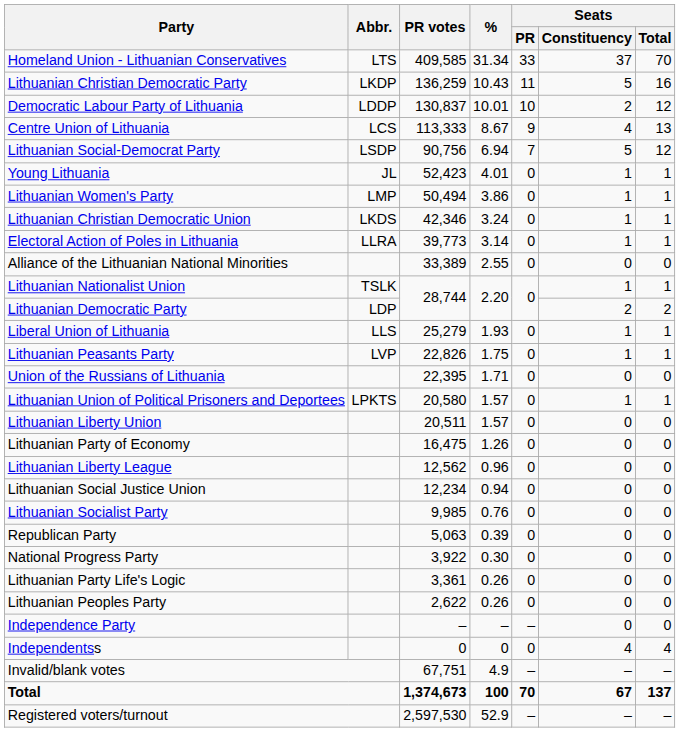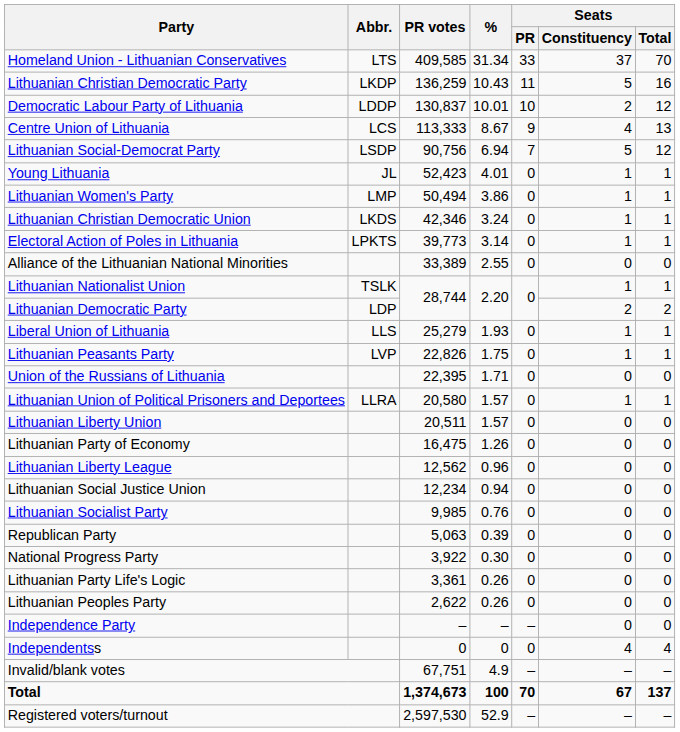 <table class=wikitable style=text-align:right>
 <tr>
 <th rowspan=2>Party</th>
 <th rowspan=2>Abbr.</th>
 <th rowspan=2>PR votes</th>
 <th rowspan=2>%</th>
 <th colspan=3>Seats</th>
 </tr>
 <tr>
 <th>PR</th>
 <th>Constituency</th>
 <th>Total</th>
 </tr>
 <tr>
 <td align=left><a href='#'>Homeland Union - Lithuanian Conservatives</a></td>
 <td>LTS</td>
 <td>409,585</td>
 <td>31.34</td>
 <td>33</td>
 <td>37</td>
 <td>70</td>
 </tr>
 <tr>
 <td align=left><a href='#'>Lithuanian Christian Democratic Party</a></td>
 <td>LKDP</td>
 <td>136,259</td>
 <td>10.43</td>
 <td>11</td>
 <td>5</td>
 <td>16</td>
 </tr>
 <tr>
 <td align=left><a href='#'>Democratic Labour Party of Lithuania</a></td>
 <td>LDDP</td>
 <td>130,837</td>
 <td>10.01</td>
 <td>10</td>
 <td>2</td>
 <td>12</td>
 </tr>
 <tr>
 <td align=left><a href='#'>Centre Union of Lithuania</a></td>
 <td>LCS</td>
 <td>113,333</td>
 <td>8.67</td>
 <td>9</td>
 <td>4</td>
 <td>13</td>
 </tr>
 <tr>
 <td align=left><a href='#'>Lithuanian Social-Democrat Party</a></td>
 <td>LSDP</td>
 <td>90,756</td>
 <td>6.94</td>
 <td>7</td>
 <td>5</td>
 <td>12</td>
 </tr>
 <tr>
 <td align=left><a href='#'>Young Lithuania</a></td>
 <td>JL</td>
 <td>52,423</td>
 <td>4.01</td>
 <td>0</td>
 <td>1</td>
 <td>1</td>
 </tr>
 <tr>
 <td align=left><a href='#'>Lithuanian Women's Party</a></td>
 <td>LMP</td>
 <td>50,494</td>
 <td>3.86</td>
 <td>0</td>
 <td>1</td>
 <td>1</td>
 </tr>
 <tr>
 <td align=left><a href='#'>Lithuanian Christian Democratic Union</a></td>
 <td>LKDS</td>
 <td>42,346</td>
 <td>3.24</td>
 <td>0</td>
 <td>1</td>
 <td>1</td>
 </tr>
 <tr>
 <td align=left><a href='#'>Electoral Action of Poles in Lithuania</a></td>
-<td>LLRA</td>
+<td>LPKTS</td>
 <td>39,773</td>
 <td>3.14</td>
 <td>0</td>
 <td>1</td>
 <td>1</td>
 </tr>
 <tr>
 <td align=left>Alliance of the Lithuanian National Minorities</td>
 <td></td>
 <td>33,389</td>
 <td>2.55</td>
 <td>0</td>
 <td>0</td>
 <td>0</td>
 </tr>
 <tr>
 <td align=left><a href='#'>Lithuanian Nationalist Union</a></td>
 <td>TSLK</td>
 <td rowspan=2>28,744</td>
 <td rowspan=2>2.20</td>
 <td rowspan=2>0</td>
 <td>1</td>
 <td>1</td>
 </tr>
 <tr>
 <td align=left><a href='#'>Lithuanian Democratic Party</a></td>
 <td>LDP</td>
 <td>2</td>
 <td>2</td>
 </tr>
 <tr>
 <td align=left><a href='#'>Liberal Union of Lithuania</a></td>
 <td>LLS</td>
 <td>25,279</td>
 <td>1.93</td>
 <td>0</td>
 <td>1</td>
 <td>1</td>
 </tr>
 <tr>
 <td align=left><a href='#'>Lithuanian Peasants Party</a></td>
 <td>LVP</td>
 <td>22,826</td>
 <td>1.75</td>
 <td>0</td>
 <td>1</td>
 <td>1</td>
 </tr>
 <tr>
 <td align=left><a href='#'>Union of the Russians of Lithuania</a></td>
 <td></td>
 <td>22,395</td>
 <td>1.71</td>
 <td>0</td>
 <td>0</td>
 <td>0</td>
 </tr>
 <tr>
 <td align=left><a href='#'>Lithuanian Union of Political Prisoners and Deportees</a></td>
-<td>LPKTS</td>
+<td>LLRA</td>
 <td>20,580</td>
 <td>1.57</td>
 <td>0</td>
 <td>1</td>
 <td>1</td>
 </tr>
 <tr>
 <td align=left><a href='#'>Lithuanian Liberty Union</a></td>
 <td></td>
 <td>20,511</td>
 <td>1.57</td>
 <td>0</td>
 <td>0</td>
 <td>0</td>
 </tr>
 <tr>
 <td align=left>Lithuanian Party of Economy</td>
 <td></td>
 <td>16,475</td>
 <td>1.26</td>
 <td>0</td>
 <td>0</td>
 <td>0</td>
 </tr>
 <tr>
 <td align=left><a href='#'>Lithuanian Liberty League</a></td>
 <td></td>
 <td>12,562</td>
 <td>0.96</td>
 <td>0</td>
 <td>0</td>
 <td>0</td>
 </tr>
 <tr>
 <td align=left>Lithuanian Social Justice Union</td>
 <td></td>
 <td>12,234</td>
 <td>0.94</td>
 <td>0</td>
 <td>0</td>
 <td>0</td>
 </tr>
 <tr>
 <td align=left><a href='#'>Lithuanian Socialist Party</a></td>
 <td></td>
 <td>9,985</td>
 <td>0.76</td>
 <td>0</td>
 <td>0</td>
 <td>0</td>
 </tr>
 <tr>
 <td align=left>Republican Party</td>
 <td></td>
 <td>5,063</td>
 <td>0.39</td>
 <td>0</td>
 <td>0</td>
 <td>0</td>
 </tr>
 <tr>
 <td align=left>National Progress Party</td>
 <td></td>
 <td>3,922</td>
 <td>0.30</td>
 <td>0</td>
 <td>0</td>
 <td>0</td>
 </tr>
 <tr>
 <td align=left>Lithuanian Party Life's Logic</td>
 <td></td>
 <td>3,361</td>
 <td>0.26</td>
 <td>0</td>
 <td>0</td>
 <td>0</td>
 </tr>
 <tr>
 <td align=left>Lithuanian Peoples Party</td>
 <td></td>
 <td>2,622</td>
 <td>0.26</td>
 <td>0</td>
 <td>0</td>
 <td>0</td>
 </tr>
 <tr>
 <td align=left><a href='#'>Independence Party</a></td>
 <td></td>
 <td>–</td>
 <td>–</td>
 <td>–</td>
 <td>0</td>
 <td>0</td>
 </tr>
 <tr>
 <td align=left><a href='#'>Independents</a>s</td>
 <td></td>
 <td>0</td>
 <td>0</td>
 <td>0</td>
 <td>4</td>
 <td>4</td>
 </tr>
 <tr>
 <td align=left colspan=2>Invalid/blank votes</td>
 <td>67,751</td>
 <td>4.9</td>
 <td>–</td>
 <td>–</td>
 <td>–</td>
 </tr>
 <tr>
 <td align=left colspan=2><strong>Total</strong></td>
 <td><strong>1,374,673</strong></td>
 <td><strong>100</strong></td>
 <td><strong>70</strong></td>
 <td><strong>67</strong></td>
 <td><strong>137</strong></td>
 </tr>
 <tr>
 <td align=left colspan=2>Registered voters/turnout</td>
 <td>2,597,530</td>
 <td>52.9</td>
 <td>–</td>
 <td>–</td>
 <td>–</td>
 </tr>
 </table>
